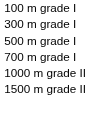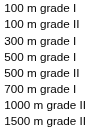 <table>
 <tr>
 <td>100 m grade I<br></td>
+<td></td>
+<td></td>
+<td></td>
+</tr>
+<tr>
+<td>100 m grade II<br></td>
 <td></td>
 <td></td>
 <td></td>
 </tr>
 <tr>
 <td>300 m grade I<br></td>
 <td></td>
 <td></td>
 <td></td>
 </tr>
 <tr>
 <td>500 m grade I<br></td>
+<td></td>
+<td></td>
+<td></td>
+</tr>
+<tr>
+<td>500 m grade II<br></td>
 <td></td>
 <td></td>
 <td></td>
 </tr>
 <tr>
 <td>700 m grade I<br></td>
 <td></td>
 <td></td>
 <td></td>
 </tr>
 <tr>
 <td>1000 m grade II<br></td>
 <td></td>
 <td></td>
 <td></td>
 </tr>
 <tr>
 <td>1500 m grade II<br></td>
 <td></td>
 <td></td>
 <td></td>
 </tr>
 </table>
